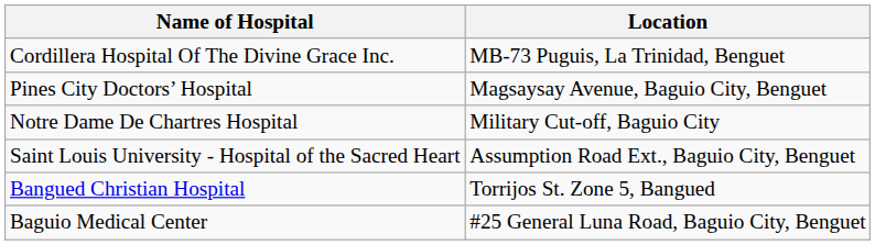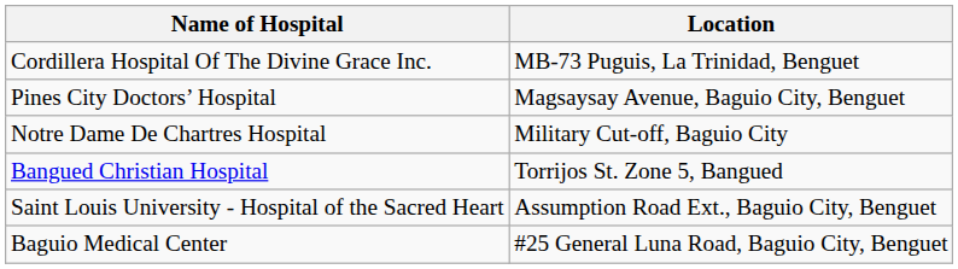 <table class="wikitable">
 <tr>
 <th>Name of Hospital</th>
 <th>Location</th>
 </tr>
 <tr style="vertical-align:middle;">
 <td>Cordillera Hospital Of The Divine Grace Inc.</td>
 <td>MB-73 Puguis, La Trinidad, Benguet</td>
 </tr>
 <tr style="vertical-align:middle;">
 <td>Pines City Doctors’ Hospital</td>
 <td>Magsaysay Avenue, Baguio City, Benguet</td>
 </tr>
 <tr style="vertical-align:middle;">
 <td>Notre Dame De Chartres Hospital</td>
 <td>Military Cut-off, Baguio City</td>
 </tr>
 <tr style="vertical-align:middle;">
+<td><a href='#'>Bangued Christian Hospital</a></td>
+<td>Torrijos St. Zone 5, Bangued</td>
+</tr>
+<tr style="vertical-align:middle;">
 <td>Saint Louis University - Hospital of the Sacred Heart</td>
 <td>Assumption Road Ext., Baguio City, Benguet</td>
-</tr>
-<tr style="vertical-align:middle;">
-<td><a href='#'>Bangued Christian Hospital</a></td>
-<td>Torrijos St. Zone 5, Bangued</td>
 </tr>
 <tr style="vertical-align:middle;">
 <td>Baguio Medical Center</td>
 <td>#25 General Luna Road, Baguio City, Benguet</td>
 </tr>
 </table>
